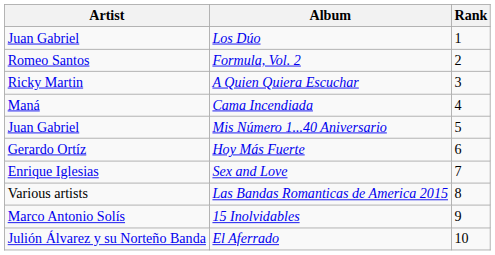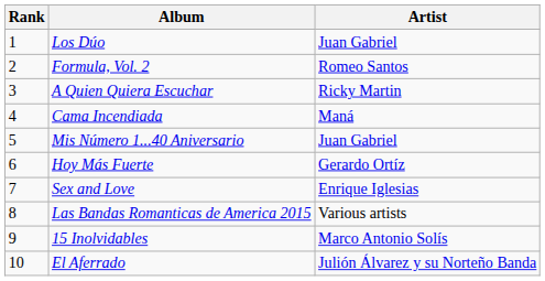 <table class="wikitable sortable">
 <tr>
+<th>Rank</th>
+<th>Album</th>
 <th>Artist</th>
-<th>Album</th>
-<th>Rank</th>
 </tr>
 <tr>
+<td>1</td>
+<td><em><a href='#'>Los Dúo</a></em></td>
 <td><a href='#'>Juan Gabriel</a></td>
-<td><em><a href='#'>Los Dúo</a></em></td>
-<td>1</td>
 </tr>
 <tr>
+<td>2</td>
+<td><em><a href='#'>Formula, Vol. 2</a></em></td>
 <td><a href='#'>Romeo Santos</a></td>
-<td><em><a href='#'>Formula, Vol. 2</a></em></td>
-<td>2</td>
 </tr>
 <tr>
+<td>3</td>
+<td><em><a href='#'>A Quien Quiera Escuchar</a></em></td>
 <td><a href='#'>Ricky Martin</a></td>
-<td><em><a href='#'>A Quien Quiera Escuchar</a></em></td>
-<td>3</td>
 </tr>
 <tr>
+<td>4</td>
+<td><em><a href='#'>Cama Incendiada</a></em></td>
 <td><a href='#'>Maná</a></td>
-<td><em><a href='#'>Cama Incendiada</a></em></td>
-<td>4</td>
 </tr>
 <tr>
+<td>5</td>
+<td><em><a href='#'>Mis Número 1...40 Aniversario</a></em></td>
 <td><a href='#'>Juan Gabriel</a></td>
-<td><em><a href='#'>Mis Número 1...40 Aniversario</a></em></td>
-<td>5</td>
 </tr>
 <tr>
+<td>6</td>
+<td><em><a href='#'>Hoy Más Fuerte</a></em></td>
 <td><a href='#'>Gerardo Ortíz</a></td>
-<td><em><a href='#'>Hoy Más Fuerte</a></em></td>
-<td>6</td>
 </tr>
 <tr>
+<td>7</td>
+<td><em><a href='#'>Sex and Love</a></em></td>
 <td><a href='#'>Enrique Iglesias</a></td>
-<td><em><a href='#'>Sex and Love</a></em></td>
-<td>7</td>
 </tr>
 <tr>
+<td>8</td>
+<td><em><a href='#'>Las Bandas Romanticas de America 2015</a></em></td>
 <td>Various artists</td>
-<td><em><a href='#'>Las Bandas Romanticas de America 2015</a></em></td>
-<td>8</td>
 </tr>
 <tr>
+<td>9</td>
+<td><em><a href='#'>15 Inolvidables</a></em></td>
 <td><a href='#'>Marco Antonio Solís</a></td>
-<td><em><a href='#'>15 Inolvidables</a></em></td>
-<td>9</td>
 </tr>
 <tr>
+<td>10</td>
+<td><em><a href='#'>El Aferrado</a></em></td>
 <td><a href='#'>Julión Álvarez y su Norteño Banda</a></td>
-<td><em><a href='#'>El Aferrado</a></em></td>
-<td>10</td>
 </tr>
 </table>
